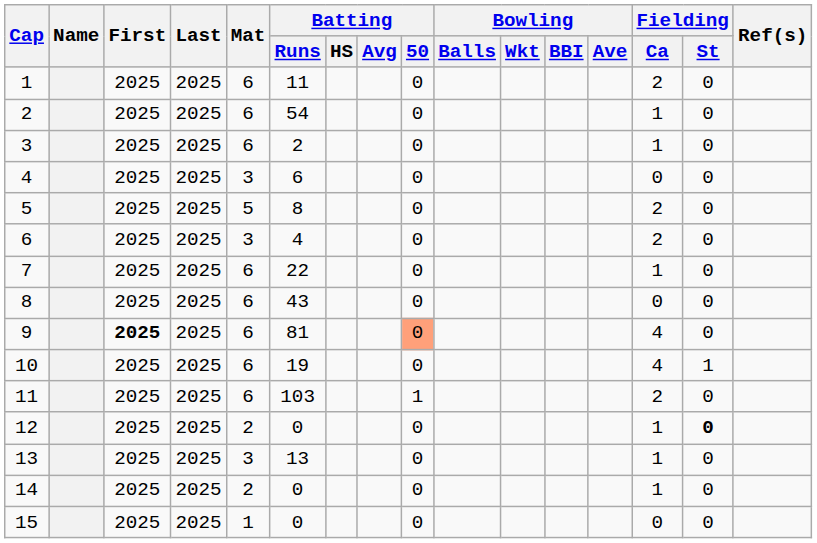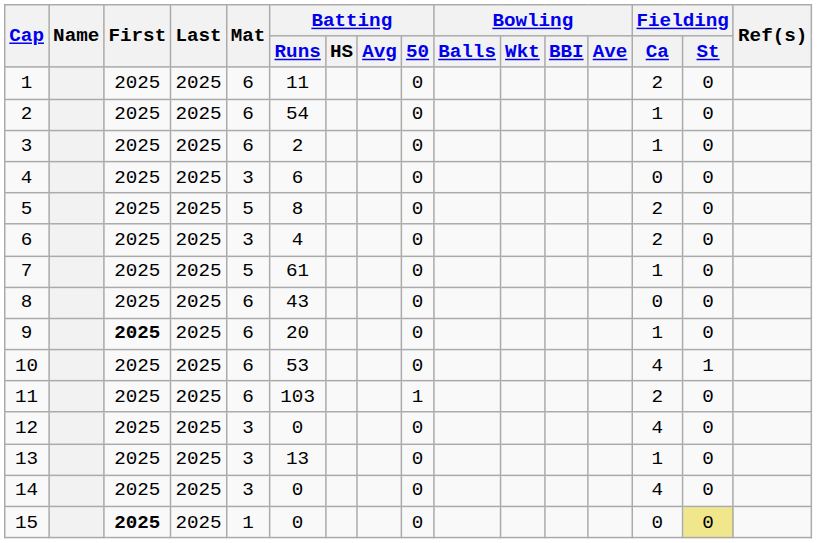 <table class="wikitable plainrowheaders sortable" style="text-align:center; font-size:100%">
 <tr class="unsortable">
 <th scope="col" colspan=1 rowspan=2><a href='#'>Cap</a></th>
 <th scope="col" colspan=1 rowspan=2>Name</th>
 <th scope="col" colspan=1 rowspan=2>First</th>
 <th scope="col" colspan=1 rowspan=2>Last</th>
 <th scope="col" colspan=1 rowspan=2>Mat</th>
 <th scope="col" colspan=4><a href='#'>Batting</a></th>
 <th scope="col" colspan=4><a href='#'>Bowling</a></th>
 <th scope="col" colspan=2><a href='#'>Fielding</a></th>
 <th scope="col" colspan=1 rowspan=2 class="unsortable">Ref(s)</th>
 </tr>
 <tr align="center">
 <th scope="col"><a href='#'>Runs</a></th>
 <th scope="col">HS</th>
 <th scope="col"><a href='#'>Avg</a></th>
 <th scope="col"><a href='#'>50</a></th>
 <th scope="col"><a href='#'>Balls</a></th>
 <th scope="col"><a href='#'>Wkt</a></th>
 <th scope="col"><a href='#'>BBI</a></th>
 <th scope="col"><a href='#'>Ave</a></th>
 <th scope="col"><a href='#'>Ca</a></th>
 <th scope="col"><a href='#'>St</a></th>
 </tr>
 <tr align="center">
 <td>1</td>
 <th scope="row" align="left"></th>
 <td>2025</td>
 <td>2025</td>
 <td>6</td>
 <td>11</td>
 <td></td>
 <td></td>
 <td>0</td>
 <td></td>
 <td></td>
 <td></td>
 <td></td>
 <td>2</td>
 <td>0</td>
 <td></td>
 </tr>
 <tr align="center">
 <td>2</td>
 <th scope="row" align="left"></th>
 <td>2025</td>
 <td>2025</td>
 <td>6</td>
 <td>54</td>
 <td></td>
 <td></td>
 <td>0</td>
 <td></td>
 <td></td>
 <td></td>
 <td></td>
 <td>1</td>
 <td>0</td>
 <td></td>
 </tr>
 <tr align="center">
 <td>3</td>
 <th scope="row" align="left"></th>
 <td>2025</td>
 <td>2025</td>
 <td>6</td>
 <td>2</td>
 <td></td>
 <td></td>
 <td>0</td>
 <td></td>
 <td></td>
 <td></td>
 <td></td>
 <td>1</td>
 <td>0</td>
 <td></td>
 </tr>
 <tr align="center">
 <td>4</td>
 <th scope="row" align="left"></th>
 <td>2025</td>
 <td>2025</td>
 <td>3</td>
 <td>6</td>
 <td></td>
 <td></td>
 <td>0</td>
 <td></td>
 <td></td>
 <td></td>
 <td></td>
 <td>0</td>
 <td>0</td>
 <td></td>
 </tr>
 <tr align="center">
 <td>5</td>
 <th scope="row" align="left"></th>
 <td>2025</td>
 <td>2025</td>
 <td>5</td>
 <td>8</td>
 <td></td>
 <td></td>
 <td>0</td>
 <td></td>
 <td></td>
 <td></td>
 <td></td>
 <td>2</td>
 <td>0</td>
 <td></td>
 </tr>
 <tr align="center">
 <td>6</td>
 <th scope="row" align="left"></th>
 <td>2025</td>
 <td>2025</td>
 <td>3</td>
 <td>4</td>
 <td></td>
 <td></td>
 <td>0</td>
 <td></td>
 <td></td>
 <td></td>
 <td></td>
 <td>2</td>
 <td>0</td>
 <td></td>
 </tr>
 <tr align="center">
 <td>7</td>
 <th scope="row" align="left"></th>
 <td>2025</td>
 <td>2025</td>
-<td>6</td>
-<td>22</td>
+<td>5</td>
+<td>61</td>
 <td></td>
 <td></td>
 <td>0</td>
 <td></td>
 <td></td>
 <td></td>
 <td></td>
 <td>1</td>
 <td>0</td>
 <td></td>
 </tr>
 <tr align="center">
 <td>8</td>
 <th scope="row" align="left"></th>
 <td>2025</td>
 <td>2025</td>
 <td>6</td>
 <td>43</td>
 <td></td>
 <td></td>
 <td>0</td>
 <td></td>
 <td></td>
 <td></td>
 <td></td>
 <td>0</td>
 <td>0</td>
 <td></td>
 </tr>
 <tr align="center">
 <td>9</td>
 <th scope="row" align="left"></th>
 <td><strong>2025</strong></td>
 <td>2025</td>
 <td>6</td>
-<td>81</td>
+<td>20</td>
 <td></td>
 <td></td>
-<td style="background: lightsalmon;">0</td>
+<td>0</td>
 <td></td>
 <td></td>
 <td></td>
 <td></td>
-<td>4</td>
+<td>1</td>
 <td>0</td>
 <td></td>
 </tr>
 <tr align="center">
 <td>10</td>
 <th scope="row" align="left"></th>
 <td>2025</td>
 <td>2025</td>
 <td>6</td>
-<td>19</td>
+<td>53</td>
 <td></td>
 <td></td>
 <td>0</td>
 <td></td>
 <td></td>
 <td></td>
 <td></td>
 <td>4</td>
 <td>1</td>
 <td></td>
 </tr>
 <tr align="center">
 <td>11</td>
 <th scope="row" align="left"></th>
 <td>2025</td>
 <td>2025</td>
 <td>6</td>
 <td>103</td>
 <td></td>
 <td></td>
 <td>1</td>
 <td></td>
 <td></td>
 <td></td>
 <td></td>
 <td>2</td>
 <td>0</td>
 <td></td>
 </tr>
 <tr align="center">
 <td>12</td>
 <th scope="row" align="left"></th>
 <td>2025</td>
 <td>2025</td>
-<td>2</td>
+<td>3</td>
 <td>0</td>
 <td></td>
 <td></td>
 <td>0</td>
 <td></td>
 <td></td>
 <td></td>
 <td></td>
-<td>1</td>
-<td><strong>0</strong></td>
+<td>4</td>
+<td>0</td>
 <td></td>
 </tr>
 <tr align="center">
 <td>13</td>
 <th scope="row" align="left"></th>
 <td>2025</td>
 <td>2025</td>
 <td>3</td>
 <td>13</td>
 <td></td>
 <td></td>
 <td>0</td>
 <td></td>
 <td></td>
 <td></td>
 <td></td>
 <td>1</td>
 <td>0</td>
 <td></td>
 </tr>
 <tr align="center">
 <td>14</td>
 <th scope="row" align="left"></th>
 <td>2025</td>
 <td>2025</td>
-<td>2</td>
+<td>3</td>
 <td>0</td>
 <td></td>
 <td></td>
 <td>0</td>
 <td></td>
 <td></td>
 <td></td>
 <td></td>
-<td>1</td>
+<td>4</td>
 <td>0</td>
 <td></td>
 </tr>
 <tr align="center">
 <td>15</td>
 <th scope="row" align="left"></th>
-<td>2025</td>
+<td><strong>2025</strong></td>
 <td>2025</td>
 <td>1</td>
 <td>0</td>
 <td></td>
 <td></td>
 <td>0</td>
 <td></td>
 <td></td>
 <td></td>
 <td></td>
 <td>0</td>
-<td>0</td>
+<td style="background: khaki;">0</td>
 <td></td>
 </tr>
 </table>
